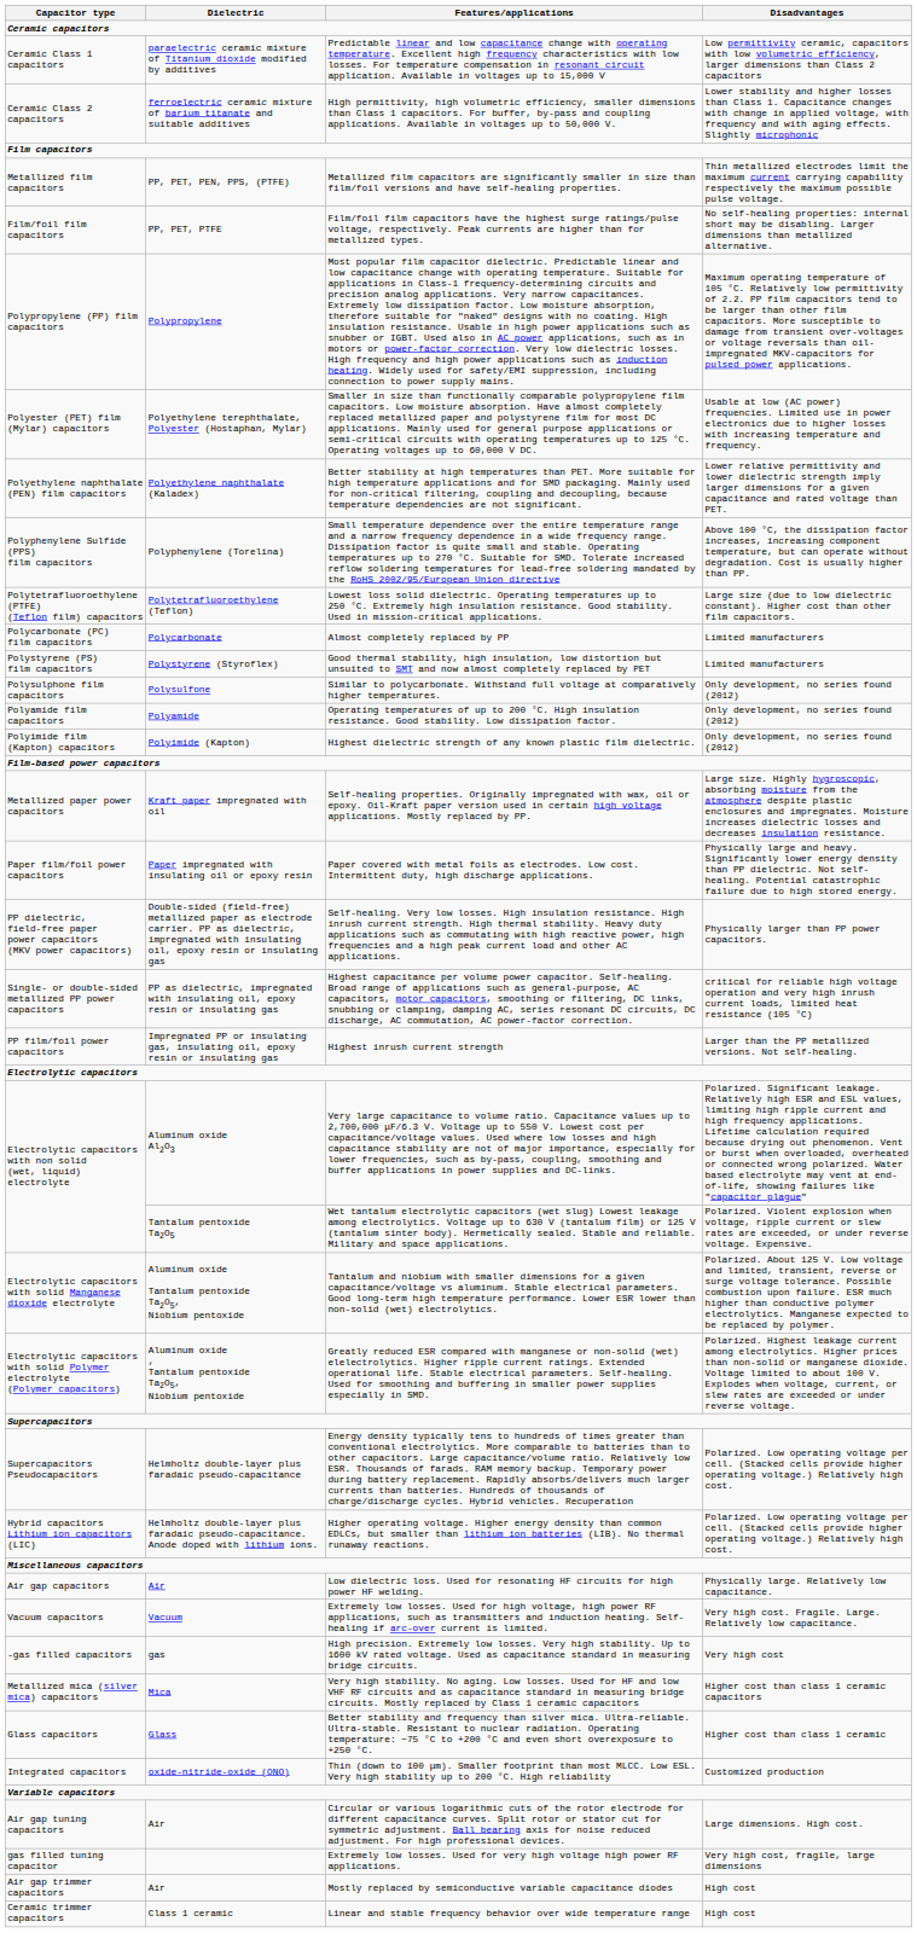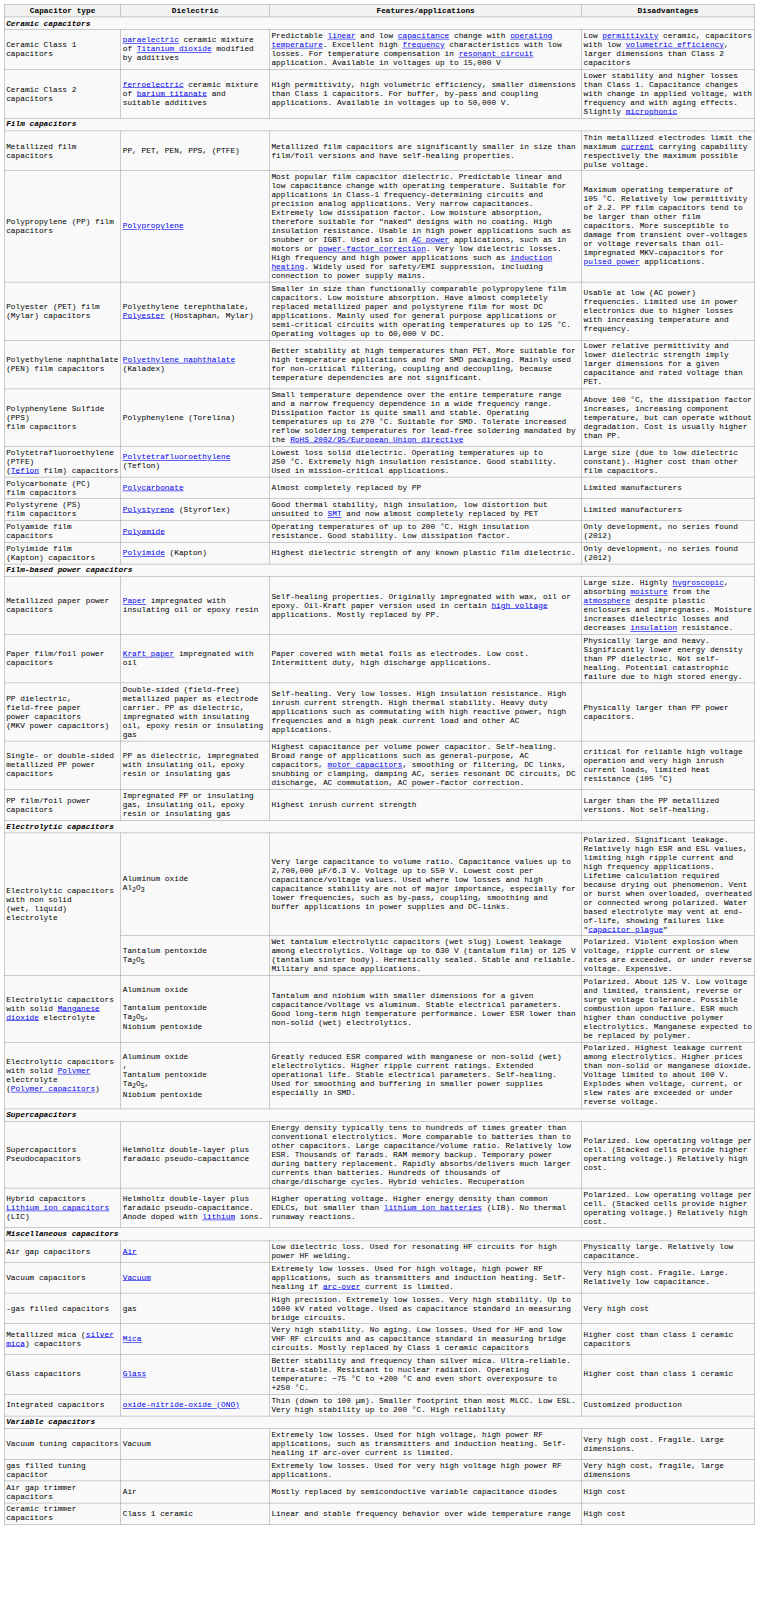 <table class="wikitable">
 <tr class="hintergrundfarbe6">
 <th>Capacitor type</th>
 <th>Dielectric</th>
 <th>Features/applications</th>
 <th>Disadvantages</th>
 </tr>
 <tr>
 <td colspan="4"><strong><em>Ceramic capacitors</em></strong></td>
 </tr>
 <tr>
 <td>Ceramic Class 1 capacitors</td>
 <td><a href='#'>paraelectric</a> ceramic mixture of <a href='#'>Titanium dioxide</a> modified by additives</td>
 <td>Predictable <a href='#'>linear</a> and low <a href='#'>capacitance</a> change with <a href='#'>operating temperature</a>. Excellent high <a href='#'>frequency</a> characteristics with low losses. For temperature compensation in <a href='#'>resonant circuit</a> application. Available in voltages up to 15,000 V</td>
 <td>Low <a href='#'>permittivity</a> ceramic, capacitors with low <a href='#'>volumetric efficiency</a>, larger dimensions than Class 2 capacitors</td>
 </tr>
 <tr>
 <td>Ceramic Class 2 capacitors</td>
 <td><a href='#'>ferroelectric</a> ceramic mixture of <a href='#'>barium titanate</a> and suitable additives</td>
 <td>High permittivity, high volumetric efficiency, smaller dimensions than Class 1 capacitors. For buffer, by-pass and coupling applications. Available in voltages up to 50,000 V.</td>
 <td>Lower stability and higher losses than Class 1. Capacitance changes with change in applied voltage, with frequency and with aging effects. Slightly <a href='#'>microphonic</a></td>
 </tr>
 <tr>
 <td colspan="4"><strong><em>Film capacitors</em></strong></td>
 </tr>
 <tr>
 <td>Metallized film capacitors</td>
 <td>PP, PET, PEN, PPS, (PTFE)</td>
 <td>Metallized film capacitors are significantly smaller in size than film/foil versions and have self-healing properties.</td>
 <td>Thin metallized electrodes limit the maximum <a href='#'>current</a> carrying capability respectively the maximum possible pulse voltage.</td>
-</tr>
-<tr>
-<td>Film/foil film capacitors</td>
-<td>PP, PET, PTFE</td>
-<td>Film/foil film capacitors have the highest surge ratings/pulse voltage, respectively. Peak currents are higher than for metallized types.</td>
-<td>No self-healing properties: internal short may be disabling. Larger dimensions than metallized alternative.</td>
 </tr>
 <tr>
 <td>Polypropylene (PP) film capacitors</td>
 <td><a href='#'>Polypropylene</a></td>
 <td>Most popular film capacitor dielectric. Predictable linear and low capacitance change with operating temperature. Suitable for applications in Class-1 frequency-determining circuits and precision analog applications. Very narrow capacitances. Extremely low dissipation factor. Low moisture absorption, therefore suitable for "naked" designs with no coating. High insulation resistance. Usable in high power applications such as snubber or IGBT. Used also in <a href='#'>AC power</a> applications, such as in motors or <a href='#'>power-factor correction</a>. Very low dielectric losses. High frequency and high power applications such as <a href='#'>induction heating</a>. Widely used for safety/EMI suppression, including connection to power supply mains.</td>
 <td>Maximum operating temperature of 105 °C. Relatively low permittivity of 2.2. PP film capacitors tend to be larger than other film capacitors. More susceptible to damage from transient over-voltages or voltage reversals than oil-impregnated MKV-capacitors for <a href='#'>pulsed power</a> applications.</td>
 </tr>
 <tr>
 <td>Polyester (PET) film <br> (Mylar) capacitors</td>
 <td>Polyethylene terephthalate, <a href='#'>Polyester</a> (Hostaphan, Mylar)</td>
 <td>Smaller in size than functionally comparable polypropylene film capacitors. Low moisture absorption. Have almost completely replaced metallized paper and polystyrene film for most DC applications. Mainly used for general purpose applications or semi-critical circuits with operating temperatures up to 125 °C. Operating voltages up to 60,000 V DC.</td>
 <td>Usable at low (AC power) frequencies. Limited use in power electronics due to higher losses with increasing temperature and frequency.</td>
 </tr>
 <tr>
 <td>Polyethylene naphthalate <br>(PEN) film capacitors</td>
 <td><a href='#'>Polyethylene naphthalate</a> (Kaladex)</td>
 <td>Better stability at high temperatures than PET. More suitable for high temperature applications and for SMD packaging. Mainly used for non-critical filtering, coupling and decoupling, because temperature dependencies are not significant.</td>
 <td>Lower relative permittivity and lower dielectric strength imply larger dimensions for a given capacitance and rated voltage than PET.</td>
 </tr>
 <tr>
 <td>Polyphenylene Sulfide (PPS)<br> film capacitors</td>
 <td>Polyphenylene (Torelina)</td>
 <td>Small temperature dependence over the entire temperature range and a narrow frequency dependence in a wide frequency range. Dissipation factor is quite small and stable. Operating temperatures up to 270 °C. Suitable for SMD. Tolerate increased reflow soldering temperatures for lead-free soldering mandated by the <a href='#'>RoHS 2002/95/European Union directive</a></td>
 <td>Above 100 °C, the dissipation factor increases, increasing component temperature, but can operate without degradation. Cost is usually higher than PP.</td>
 </tr>
 <tr>
 <td>Polytetrafluoroethylene (PTFE) <br> (<a href='#'>Teflon</a> film) capacitors</td>
 <td><a href='#'>Polytetrafluoroethylene</a> (Teflon)</td>
 <td>Lowest loss solid dielectric. Operating temperatures up to 250 °C. Extremely high insulation resistance. Good stability. Used in mission-critical applications.</td>
 <td>Large size (due to low dielectric constant). Higher cost than other film capacitors.</td>
 </tr>
 <tr>
 <td>Polycarbonate (PC)<br> film capacitors</td>
 <td><a href='#'>Polycarbonate</a></td>
 <td>Almost completely replaced by PP</td>
 <td>Limited manufacturers</td>
 </tr>
 <tr>
 <td>Polystyrene (PS)<br> film capacitors</td>
 <td><a href='#'>Polystyrene</a> (Styroflex)</td>
 <td>Good thermal stability, high insulation, low distortion but unsuited to <a href='#'>SMT</a> and now almost completely replaced by PET</td>
 <td>Limited manufacturers</td>
 </tr>
 <tr>
-<td>Polysulphone film capacitors</td>
-<td><a href='#'>Polysulfone</a></td>
-<td>Similar to polycarbonate. Withstand full voltage at comparatively higher temperatures.</td>
-<td>Only development, no series found (2012)</td>
-</tr>
-<tr>
 <td>Polyamide film capacitors</td>
 <td><a href='#'>Polyamide</a></td>
 <td>Operating temperatures of up to 200 °C. High insulation resistance. Good stability. Low dissipation factor.</td>
 <td>Only development, no series found (2012)</td>
 </tr>
 <tr>
 <td>Polyimide film <br> (Kapton) capacitors</td>
 <td><a href='#'>Polyimide</a> (Kapton)</td>
 <td>Highest dielectric strength of any known plastic film dielectric.</td>
 <td>Only development, no series found (2012)</td>
 </tr>
 <tr>
 <td colspan="4"><strong><em>Film-based power capacitors</em></strong></td>
 </tr>
 <tr>
 <td>Metallized paper power capacitors</td>
-<td><a href='#'>Kraft paper</a> impregnated with oil</td>
+<td><a href='#'>Paper</a> impregnated with insulating oil or epoxy resin</td>
 <td>Self-healing properties. Originally impregnated with wax, oil or epoxy. Oil-Kraft paper version used in certain <a href='#'>high voltage</a> applications. Mostly replaced by PP.</td>
 <td>Large size. Highly <a href='#'>hygroscopic</a>, absorbing <a href='#'>moisture</a> from the <a href='#'>atmosphere</a> despite plastic enclosures and impregnates. Moisture increases dielectric losses and decreases <a href='#'>insulation</a> resistance.</td>
 </tr>
 <tr>
 <td>Paper film/foil power capacitors</td>
-<td><a href='#'>Paper</a> impregnated with insulating oil or epoxy resin</td>
+<td><a href='#'>Kraft paper</a> impregnated with oil</td>
 <td>Paper covered with metal foils as electrodes. Low cost. Intermittent duty, high discharge applications.</td>
 <td>Physically large and heavy. Significantly lower energy density than PP dielectric. Not self-healing. Potential catastrophic failure due to high stored energy.</td>
 </tr>
 <tr>
 <td>PP dielectric,<br> field-free paper<br> power capacitors <br>(MKV power capacitors)</td>
 <td>Double-sided (field-free) metallized paper as electrode carrier. PP as dielectric, impregnated with insulating oil, epoxy resin or insulating gas</td>
 <td>Self-healing. Very low losses. High insulation resistance. High inrush current strength. High thermal stability. Heavy duty applications such as commutating with high reactive power, high frequencies and a high peak current load and other AC applications.</td>
 <td>Physically larger than PP power capacitors.</td>
 </tr>
 <tr>
 <td>Single- or double-sided<br> metallized PP power capacitors</td>
 <td>PP as dielectric, impregnated with insulating oil, epoxy resin or insulating gas</td>
 <td>Highest capacitance per volume power capacitor. Self-healing. Broad range of applications such as general-purpose, AC capacitors, <a href='#'>motor capacitors</a>, smoothing or filtering, DC links, snubbing or clamping, damping AC, series resonant DC circuits, DC discharge, AC commutation, AC power-factor correction.</td>
 <td>critical for reliable high voltage operation and very high inrush current loads, limited heat resistance (105 °C)</td>
 </tr>
 <tr>
 <td>PP film/foil power capacitors</td>
 <td>Impregnated PP or insulating gas, insulating oil, epoxy resin or insulating gas</td>
 <td>Highest inrush current strength</td>
 <td>Larger than the PP metallized versions. Not self-healing.</td>
 </tr>
 <tr>
 <td colspan="4"><strong><em>Electrolytic capacitors</em></strong></td>
 </tr>
 <tr>
 <td rowspan="2">Electrolytic capacitors<br> with non solid<br> (wet, liquid) <br> electrolyte</td>
 <td>Aluminum oxide <br> Al<sub>2</sub>O<sub>3</sub></td>
 <td>Very large capacitance to volume ratio. Capacitance values up to 2,700,000 μF/6.3 V. Voltage up to 550 V. Lowest cost per capacitance/voltage values. Used where low losses and high capacitance stability are not of major importance, especially for lower frequencies, such as by-pass, coupling, smoothing and buffer applications in power supplies and DC-links.</td>
 <td>Polarized. Significant leakage. Relatively high ESR and ESL values, limiting high ripple current and high frequency applications. Lifetime calculation required because drying out phenomenon. Vent or burst when overloaded, overheated or connected wrong polarized. Water based electrolyte may vent at end-of-life, showing failures like "<a href='#'>capacitor plague</a>"</td>
 </tr>
 <tr>
 <td>Tantalum pentoxide<br> Ta<sub>2</sub>O<sub>5</sub></td>
 <td>Wet tantalum electrolytic capacitors (wet slug) Lowest leakage among electrolytics. Voltage up to 630 V (tantalum film) or 125 V (tantalum sinter body). Hermetically sealed. Stable and reliable. Military and space applications.</td>
 <td>Polarized. Violent explosion when voltage, ripple current or slew rates are exceeded, or under reverse voltage. Expensive.</td>
 </tr>
 <tr>
 <td>Electrolytic capacitors <br>with solid <a href='#'>Manganese dioxide</a> electrolyte</td>
 <td>Aluminum oxide <br> <br> Tantalum pentoxide <br> Ta<sub>2</sub>O<sub>5</sub>, <br>Niobium pentoxide <br></td>
 <td>Tantalum and niobium with smaller dimensions for a given capacitance/voltage vs aluminum. Stable electrical parameters. Good long-term high temperature performance. Lower ESR lower than non-solid (wet) electrolytics.</td>
 <td>Polarized. About 125 V. Low voltage and limited, transient, reverse or surge voltage tolerance. Possible combustion upon failure. ESR much higher than conductive polymer electrolytics. Manganese expected to be replaced by polymer.</td>
 </tr>
 <tr>
 <td>Electrolytic capacitors <br>with solid <a href='#'>Polymer</a> electrolyte <br>(<a href='#'>Polymer capacitors</a>)</td>
 <td>Aluminum oxide <br> ,<br> Tantalum pentoxide <br> Ta<sub>2</sub>O<sub>5</sub>, <br>Niobium pentoxide <br></td>
 <td>Greatly reduced ESR compared with manganese or non-solid (wet) elelectrolytics. Higher ripple current ratings. Extended operational life. Stable electrical parameters. Self-healing. Used for smoothing and buffering in smaller power supplies especially in SMD.</td>
 <td>Polarized. Highest leakage current among electrolytics. Higher prices than non-solid or manganese dioxide. Voltage limited to about 100 V. Explodes when voltage, current, or slew rates are exceeded or under reverse voltage.</td>
 </tr>
 <tr>
 <td colspan="4"><strong><em>Supercapacitors</em></strong></td>
 </tr>
 <tr>
 <td>Supercapacitors <br> Pseudocapacitors</td>
 <td>Helmholtz double-layer plus faradaic pseudo-capacitance</td>
 <td>Energy density typically tens to hundreds of times greater than conventional electrolytics. More comparable to batteries than to other capacitors. Large capacitance/volume ratio. Relatively low ESR. Thousands of farads. RAM memory backup. Temporary power during battery replacement. Rapidly absorbs/delivers much larger currents than batteries. Hundreds of thousands of charge/discharge cycles. Hybrid vehicles. Recuperation</td>
 <td>Polarized. Low operating voltage per cell. (Stacked cells provide higher operating voltage.) Relatively high cost.</td>
 </tr>
 <tr>
 <td>Hybrid capacitors <br> <a href='#'>Lithium ion capacitors</a> <br> (LIC)</td>
 <td>Helmholtz double-layer plus faradaic pseudo-capacitance. Anode doped with <a href='#'>lithium</a> ions.</td>
 <td>Higher operating voltage. Higher energy density than common EDLCs, but smaller than <a href='#'>lithium ion batteries</a> (LIB). No thermal runaway reactions.</td>
 <td>Polarized. Low operating voltage per cell. (Stacked cells provide higher operating voltage.) Relatively high cost.</td>
 </tr>
 <tr>
 <td colspan="4"><strong><em>Miscellaneous capacitors</em></strong></td>
 </tr>
 <tr>
 <td>Air gap capacitors</td>
 <td><a href='#'>Air</a></td>
 <td>Low dielectric loss. Used for resonating HF circuits for high power HF welding.</td>
 <td>Physically large. Relatively low capacitance.</td>
 </tr>
 <tr>
 <td>Vacuum capacitors</td>
 <td><a href='#'>Vacuum</a></td>
 <td>Extremely low losses. Used for high voltage, high power RF applications, such as transmitters and induction heating. Self-healing if <a href='#'>arc-over</a> current is limited.</td>
 <td>Very high cost. Fragile. Large. Relatively low capacitance.</td>
 </tr>
 <tr>
 <td>-gas filled capacitors</td>
 <td><a href='#'></a> gas</td>
 <td>High precision. Extremely low losses. Very high stability. Up to 1600 kV rated voltage. Used as capacitance standard in measuring bridge circuits.</td>
 <td>Very high cost</td>
 </tr>
 <tr>
 <td>Metallized mica (<a href='#'>silver mica</a>) capacitors</td>
 <td><a href='#'>Mica</a></td>
 <td>Very high stability. No aging. Low losses. Used for HF and low VHF RF circuits and as capacitance standard in measuring bridge circuits. Mostly replaced by Class 1 ceramic capacitors</td>
 <td>Higher cost than class 1 ceramic capacitors</td>
 </tr>
 <tr>
 <td>Glass capacitors</td>
 <td><a href='#'>Glass</a></td>
 <td>Better stability and frequency than silver mica. Ultra-reliable. Ultra-stable. Resistant to nuclear radiation. Operating temperature: −75 °C to +200 °C and even short overexposure to +250 °C.</td>
 <td>Higher cost than class 1 ceramic</td>
 </tr>
 <tr>
 <td>Integrated capacitors</td>
 <td><a href='#'>oxide-nitride-oxide (ONO)</a></td>
 <td>Thin (down to 100 μm). Smaller footprint than most MLCC. Low ESL. Very high stability up to 200 °C. High reliability</td>
 <td>Customized production</td>
 </tr>
 <tr>
 <td colspan="4"><strong><em>Variable capacitors</em></strong></td>
 </tr>
 <tr>
-<td>Air gap tuning capacitors</td>
-<td>Air</td>
-<td>Circular or various logarithmic cuts of the rotor electrode for different capacitance curves. Split rotor or stator cut for symmetric adjustment. <a href='#'>Ball bearing</a> axis for noise reduced adjustment. For high professional devices.</td>
-<td>Large dimensions. High cost.</td>
+<td>Vacuum tuning capacitors</td>
+<td>Vacuum</td>
+<td>Extremely low losses. Used for high voltage, high power RF applications, such as transmitters and induction heating. Self-healing if arc-over current is limited.</td>
+<td>Very high cost. Fragile. Large dimensions.</td>
 </tr>
 <tr>
 <td> gas filled tuning capacitor</td>
 <td></td>
 <td>Extremely low losses. Used for very high voltage high power RF applications.</td>
 <td>Very high cost, fragile, large dimensions</td>
 </tr>
 <tr>
 <td>Air gap trimmer capacitors</td>
 <td>Air</td>
 <td>Mostly replaced by semiconductive variable capacitance diodes</td>
 <td>High cost</td>
 </tr>
 <tr>
 <td>Ceramic trimmer capacitors</td>
 <td>Class 1 ceramic</td>
 <td>Linear and stable frequency behavior over wide temperature range</td>
 <td>High cost</td>
 </tr>
 </table>
